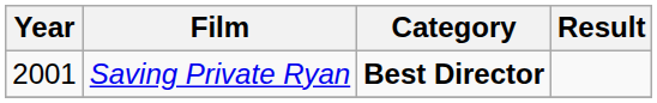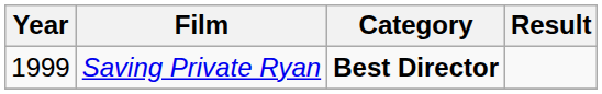 <table class="wikitable">
 <tr>
 <th>Year</th>
 <th>Film</th>
 <th>Category</th>
 <th>Result</th>
 </tr>
 <tr>
-<td style="text-align:center;">2001</td>
+<td style="text-align:center;">1999</td>
 <td style="text-align:center;"><em><a href='#'>Saving Private Ryan</a></em></td>
 <td style="text-align:center;"><strong>Best Director</strong></td>
 <td></td>
 </tr>
 <tr>
 </tr>
 </table>
